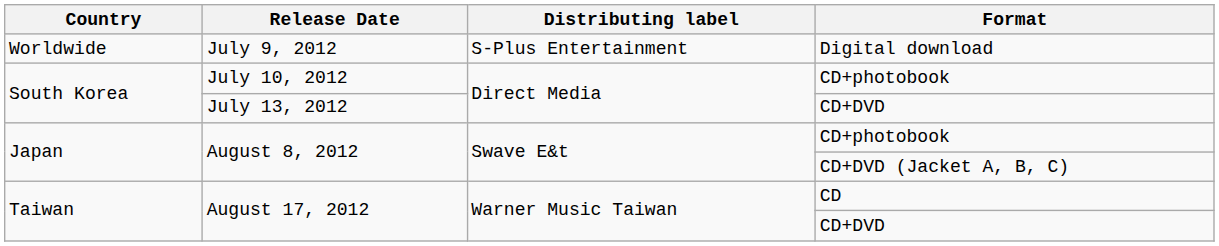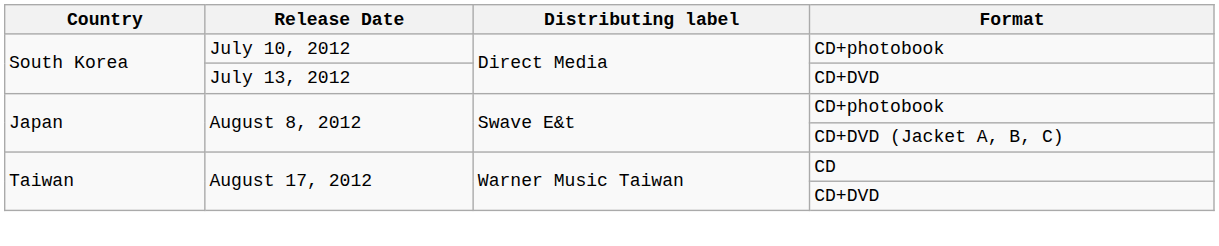 <table class="wikitable" style="width:55%">
 <tr>
 <th>Country</th>
 <th>Release Date</th>
 <th>Distributing label</th>
 <th>Format</th>
-</tr>
-<tr>
-<td>Worldwide</td>
-<td>July 9, 2012</td>
-<td>S-Plus Entertainment</td>
-<td>Digital download</td>
 </tr>
 <tr>
 <td rowspan=2>South Korea</td>
 <td>July 10, 2012</td>
 <td rowspan=2>Direct Media</td>
 <td>CD+photobook</td>
 </tr>
 <tr>
 <td>July 13, 2012</td>
 <td>CD+DVD</td>
 </tr>
 <tr>
 <td rowspan=2>Japan</td>
 <td rowspan=2>August 8, 2012</td>
 <td rowspan=2>Swave E&t</td>
 <td>CD+photobook</td>
 </tr>
 <tr>
 <td>CD+DVD (Jacket A, B, C)</td>
 </tr>
 <tr>
 <td rowspan=2>Taiwan</td>
 <td rowspan=2>August 17, 2012</td>
 <td rowspan=2>Warner Music Taiwan</td>
 <td>CD</td>
 </tr>
 <tr>
 <td>CD+DVD</td>
 </tr>
 </table>
